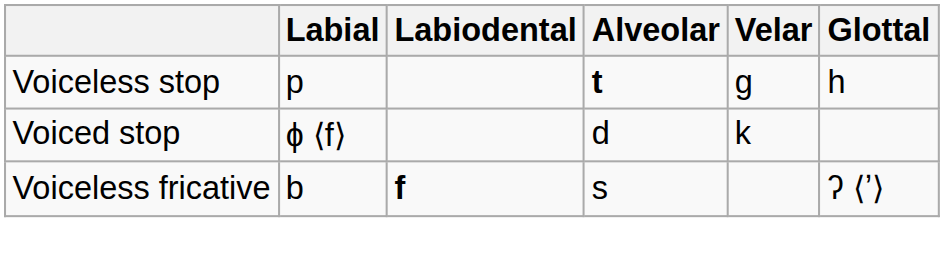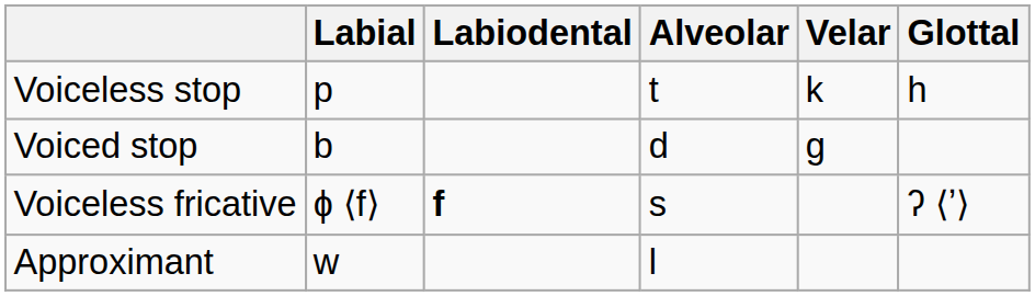 <table class="wikitable">
 <tr>
 <th></th>
 <th>Labial</th>
 <th>Labiodental</th>
 <th>Alveolar</th>
 <th>Velar</th>
 <th>Glottal</th>
 </tr>
 <tr>
 <td>Voiceless stop</td>
 <td>p</td>
 <td></td>
-<td><strong>t</strong></td>
-<td>g</td>
+<td>t</td>
+<td>k</td>
 <td>h</td>
 </tr>
 <tr>
 <td>Voiced stop</td>
-<td>ɸ ⟨f⟩</td>
+<td>b</td>
 <td></td>
 <td>d</td>
-<td>k</td>
+<td>g</td>
 <td></td>
 </tr>
 <tr>
 <td>Voiceless fricative</td>
-<td>b</td>
+<td>ɸ ⟨f⟩</td>
 <td><strong>f</strong></td>
 <td>s</td>
 <td></td>
 <td>ʔ ⟨ʼ⟩</td>
 </tr>
+<tr>
+<td>Approximant</td>
+<td>w</td>
+<td></td>
+<td>l</td>
+<td></td>
+<td></td>
+</tr>
 </table>
